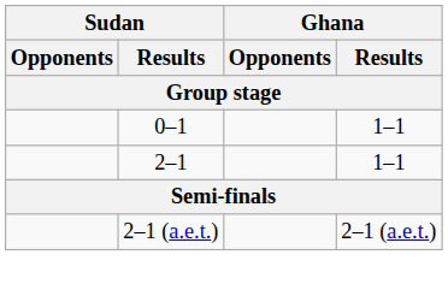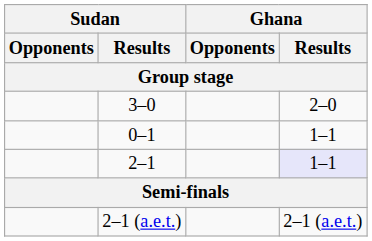 <table class="wikitable">
 <tr>
 <th colspan=2>Sudan</th>
 <th colspan=2>Ghana</th>
 </tr>
 <tr>
 <th>Opponents</th>
 <th>Results</th>
 <th>Opponents</th>
 <th>Results</th>
 </tr>
 <tr>
 <th colspan=4>Group stage</th>
 </tr>
 <tr>
 <td></td>
+<td align=center>3–0</td>
+<td></td>
+<td align=center>2–0</td>
+</tr>
+<tr>
+<td></td>
 <td align=center>0–1</td>
 <td></td>
 <td align=center>1–1</td>
 </tr>
 <tr>
 <td></td>
 <td align=center>2–1</td>
 <td></td>
-<td align=center>1–1</td>
+<td align=center style="background: lavender;">1–1</td>
 </tr>
 <tr>
 <th colspan=4>Semi-finals</th>
 </tr>
 <tr>
 <td></td>
 <td align=center>2–1 (<a href='#'>a.e.t.</a>)</td>
 <td></td>
 <td align=center>2–1 (<a href='#'>a.e.t.</a>)</td>
 </tr>
 </table>
